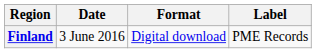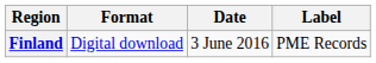 <table class="wikitable sortable plainrowheaders" style="text-align:center">
 <tr>
 <th>Region</th>
+<th>Format</th>
 <th>Date</th>
-<th>Format</th>
 <th>Label</th>
 </tr>
 <tr>
 <th scope="row"><a href='#'>Finland</a></th>
+<td><a href='#'>Digital download</a></td>
 <td>3 June 2016</td>
-<td><a href='#'>Digital download</a></td>
 <td>PME Records</td>
 </tr>
 </table>
